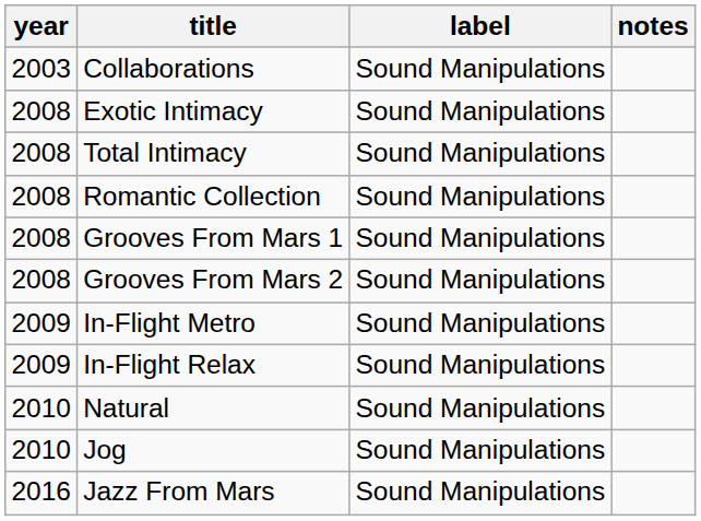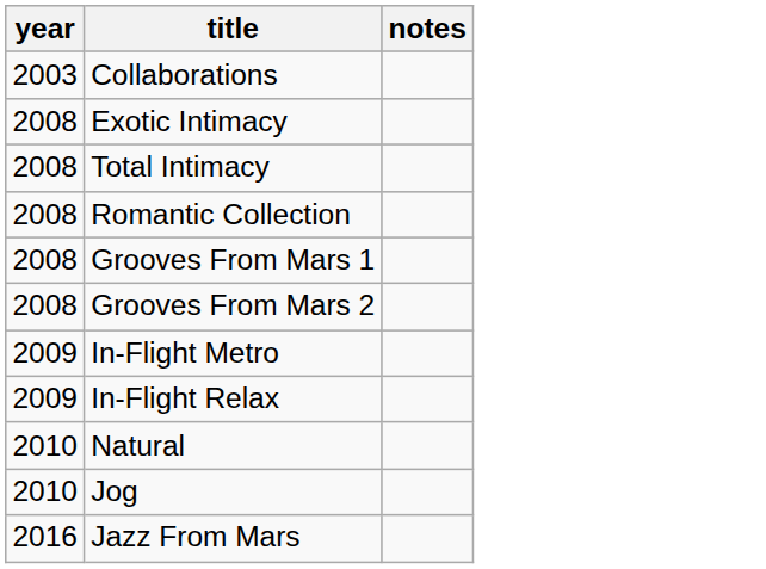 <table class="wikitable">
 <tr>
 <th>year</th>
 <th>title</th>
-<th>label</th>
 <th>notes</th>
 </tr>
 <tr>
 <td>2003</td>
 <td>Collaborations</td>
-<td>Sound Manipulations</td>
 <td></td>
 </tr>
 <tr>
 <td>2008</td>
 <td>Exotic Intimacy</td>
-<td>Sound Manipulations</td>
 <td></td>
 </tr>
 <tr>
 <td>2008</td>
 <td>Total Intimacy</td>
-<td>Sound Manipulations</td>
 <td></td>
 </tr>
 <tr>
 <td>2008</td>
 <td>Romantic Collection</td>
-<td>Sound Manipulations</td>
 <td></td>
 </tr>
 <tr>
 <td>2008</td>
 <td>Grooves From Mars 1</td>
-<td>Sound Manipulations</td>
 <td></td>
 </tr>
 <tr>
 <td>2008</td>
 <td>Grooves From Mars 2</td>
-<td>Sound Manipulations</td>
 <td></td>
 </tr>
 <tr>
 <td>2009</td>
 <td>In-Flight Metro</td>
-<td>Sound Manipulations</td>
 <td></td>
 </tr>
 <tr>
 <td>2009</td>
 <td>In-Flight Relax</td>
-<td>Sound Manipulations</td>
 <td></td>
 </tr>
 <tr>
 <td>2010</td>
 <td>Natural</td>
-<td>Sound Manipulations</td>
 <td></td>
 </tr>
 <tr>
 <td>2010</td>
 <td>Jog</td>
-<td>Sound Manipulations</td>
 <td></td>
 </tr>
 <tr>
 <td>2016</td>
 <td>Jazz From Mars</td>
-<td>Sound Manipulations</td>
 <td></td>
 </tr>
 </table>
